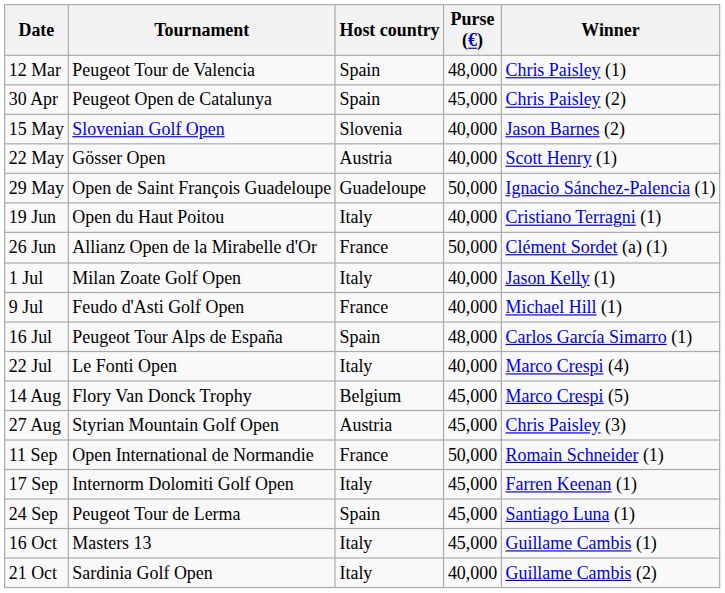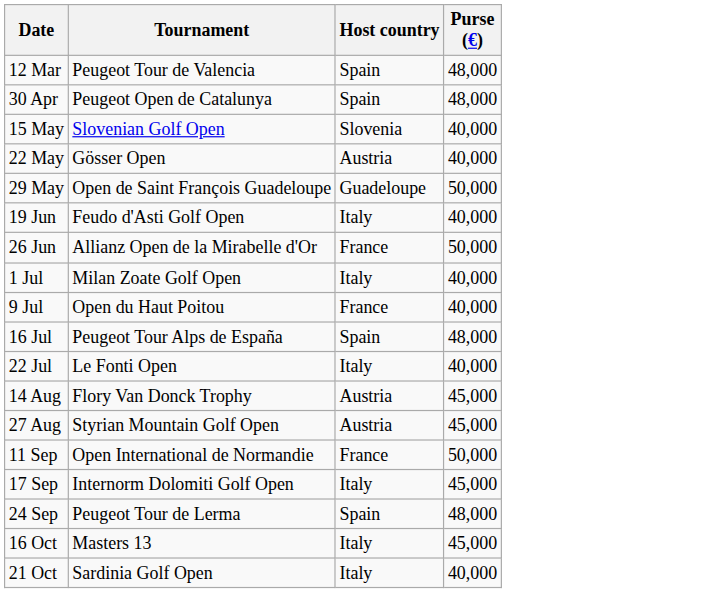 <table class="wikitable" style="font-size:95%;">
 <tr>
 <th>Date</th>
 <th>Tournament</th>
 <th>Host country</th>
 <th>Purse<br>(<a href='#'>€</a>)</th>
-<th>Winner</th>
 </tr>
 <tr>
 <td>12 Mar</td>
 <td>Peugeot Tour de Valencia</td>
 <td>Spain</td>
 <td align=right>48,000</td>
-<td> <a href='#'>Chris Paisley</a> (1)</td>
 </tr>
 <tr>
 <td>30 Apr</td>
 <td>Peugeot Open de Catalunya</td>
 <td>Spain</td>
-<td align=right>45,000</td>
-<td> <a href='#'>Chris Paisley</a> (2)</td>
+<td align=right>48,000</td>
 </tr>
 <tr>
 <td>15 May</td>
 <td><a href='#'>Slovenian Golf Open</a></td>
 <td>Slovenia</td>
 <td align=right>40,000</td>
-<td> <a href='#'>Jason Barnes</a> (2)</td>
 </tr>
 <tr>
 <td>22 May</td>
 <td>Gösser Open</td>
 <td>Austria</td>
 <td align=right>40,000</td>
-<td> <a href='#'>Scott Henry</a> (1)</td>
 </tr>
 <tr>
 <td>29 May</td>
 <td>Open de Saint François Guadeloupe</td>
 <td>Guadeloupe</td>
 <td align=right>50,000</td>
-<td> <a href='#'>Ignacio Sánchez-Palencia</a> (1)</td>
 </tr>
 <tr>
 <td>19 Jun</td>
-<td>Open du Haut Poitou</td>
+<td>Feudo d'Asti Golf Open</td>
 <td>Italy</td>
 <td align=right>40,000</td>
-<td> <a href='#'>Cristiano Terragni</a> (1)</td>
 </tr>
 <tr>
 <td>26 Jun</td>
 <td>Allianz Open de la Mirabelle d'Or</td>
 <td>France</td>
 <td align=right>50,000</td>
-<td> <a href='#'>Clément Sordet</a> (a) (1)</td>
 </tr>
 <tr>
 <td>1 Jul</td>
 <td>Milan Zoate Golf Open</td>
 <td>Italy</td>
 <td align=right>40,000</td>
-<td> <a href='#'>Jason Kelly</a> (1)</td>
 </tr>
 <tr>
 <td>9 Jul</td>
-<td>Feudo d'Asti Golf Open</td>
+<td>Open du Haut Poitou</td>
 <td>France</td>
 <td align=right>40,000</td>
-<td> <a href='#'>Michael Hill</a> (1)</td>
 </tr>
 <tr>
 <td>16 Jul</td>
 <td>Peugeot Tour Alps de España</td>
 <td>Spain</td>
 <td align=right>48,000</td>
-<td> <a href='#'>Carlos García Simarro</a> (1)</td>
 </tr>
 <tr>
 <td>22 Jul</td>
 <td>Le Fonti Open</td>
 <td>Italy</td>
 <td align=right>40,000</td>
-<td> <a href='#'>Marco Crespi</a> (4)</td>
 </tr>
 <tr>
 <td>14 Aug</td>
 <td>Flory Van Donck Trophy</td>
-<td>Belgium</td>
+<td>Austria</td>
 <td align=right>45,000</td>
-<td> <a href='#'>Marco Crespi</a> (5)</td>
 </tr>
 <tr>
 <td>27 Aug</td>
 <td>Styrian Mountain Golf Open</td>
 <td>Austria</td>
 <td align=right>45,000</td>
-<td> <a href='#'>Chris Paisley</a> (3)</td>
 </tr>
 <tr>
 <td>11 Sep</td>
 <td>Open International de Normandie</td>
 <td>France</td>
 <td align=right>50,000</td>
-<td> <a href='#'>Romain Schneider</a> (1)</td>
 </tr>
 <tr>
 <td>17 Sep</td>
 <td>Internorm Dolomiti Golf Open</td>
 <td>Italy</td>
 <td align=right>45,000</td>
-<td> <a href='#'>Farren Keenan</a> (1)</td>
 </tr>
 <tr>
 <td>24 Sep</td>
 <td>Peugeot Tour de Lerma</td>
 <td>Spain</td>
-<td align=right>45,000</td>
-<td> <a href='#'>Santiago Luna</a> (1)</td>
+<td align=right>48,000</td>
 </tr>
 <tr>
 <td>16 Oct</td>
 <td>Masters 13</td>
 <td>Italy</td>
 <td align=right>45,000</td>
-<td> <a href='#'>Guillame Cambis</a> (1)</td>
 </tr>
 <tr>
 <td>21 Oct</td>
 <td>Sardinia Golf Open</td>
 <td>Italy</td>
 <td align=right>40,000</td>
-<td> <a href='#'>Guillame Cambis</a> (2)</td>
 </tr>
 </table>
